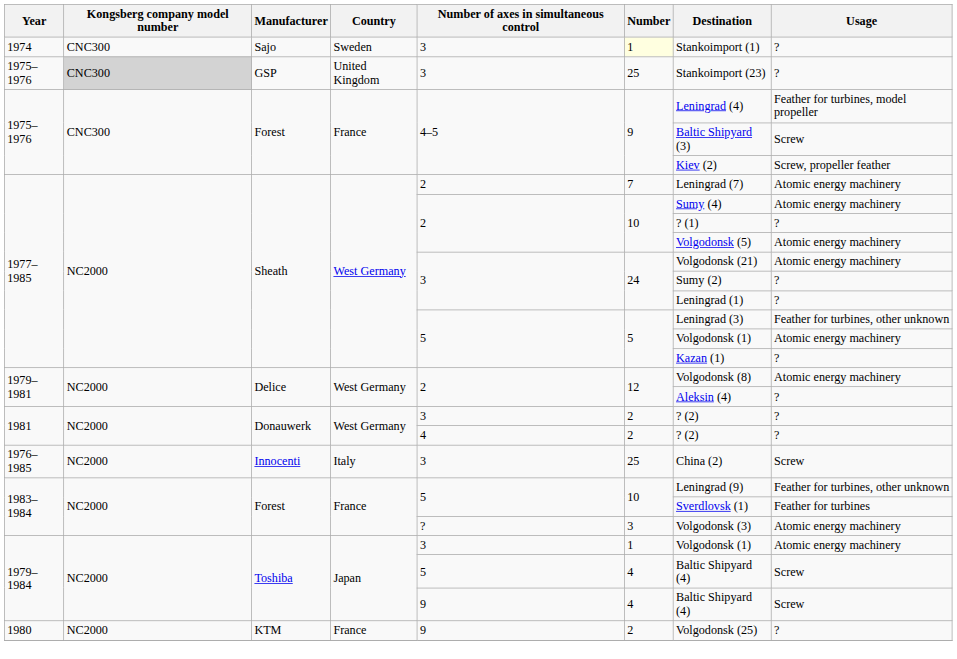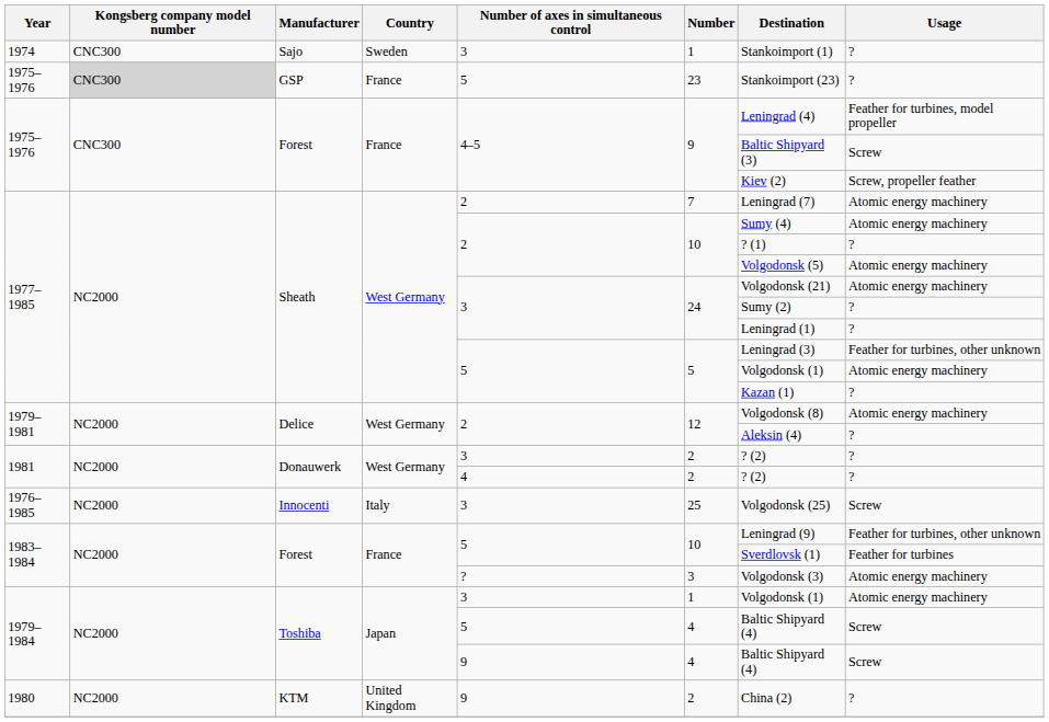 <table class="wikitable">
 <tr>
 <th>Year</th>
 <th>Kongsberg company model number</th>
 <th>Manufacturer</th>
 <th>Country</th>
 <th>Number of axes in simultaneous control</th>
 <th>Number</th>
 <th>Destination</th>
 <th>Usage</th>
 </tr>
 <tr>
 <td>1974</td>
 <td>CNC300</td>
 <td>Sajo</td>
 <td>Sweden</td>
 <td>3</td>
-<td style="background: lightyellow;">1</td>
+<td>1</td>
 <td>Stankoimport (1)</td>
 <td>?</td>
 </tr>
 <tr>
 <td>1975–1976</td>
 <td style="background: lightgrey;">CNC300</td>
 <td>GSP</td>
-<td>United Kingdom</td>
-<td>3</td>
-<td>25</td>
+<td>France</td>
+<td>5</td>
+<td>23</td>
 <td>Stankoimport (23)</td>
 <td>?</td>
 </tr>
 <tr>
 <td rowspan="3">1975–1976</td>
 <td rowspan="3">CNC300</td>
 <td rowspan="3">Forest</td>
 <td rowspan="3">France</td>
 <td rowspan="3">4–5</td>
 <td rowspan="3">9</td>
 <td><a href='#'>Leningrad</a> (4)</td>
 <td>Feather for turbines, model propeller</td>
 </tr>
 <tr>
 <td><a href='#'>Baltic Shipyard</a> (3)</td>
 <td>Screw</td>
 </tr>
 <tr>
 <td><a href='#'>Kiev</a> (2)</td>
 <td>Screw, propeller feather</td>
 </tr>
 <tr>
 <td rowspan="10">1977–1985</td>
 <td rowspan="10">NC2000</td>
 <td rowspan="10">Sheath</td>
 <td rowspan="10"><a href='#'>West Germany</a></td>
 <td>2</td>
 <td>7</td>
 <td>Leningrad (7)</td>
 <td>Atomic energy machinery</td>
 </tr>
 <tr>
 <td rowspan="3">2</td>
 <td rowspan="3">10</td>
 <td><a href='#'>Sumy</a> (4)</td>
 <td>Atomic energy machinery</td>
 </tr>
 <tr>
 <td>? (1)</td>
 <td>?</td>
 </tr>
 <tr>
 <td><a href='#'>Volgodonsk</a> (5)</td>
 <td>Atomic energy machinery</td>
 </tr>
 <tr>
 <td rowspan="3">3</td>
 <td rowspan="3">24</td>
 <td>Volgodonsk (21)</td>
 <td>Atomic energy machinery</td>
 </tr>
 <tr>
 <td>Sumy (2)</td>
 <td>?</td>
 </tr>
 <tr>
 <td>Leningrad (1)</td>
 <td>?</td>
 </tr>
 <tr>
 <td rowspan="3">5</td>
 <td rowspan="3">5</td>
 <td>Leningrad (3)</td>
 <td>Feather for turbines, other unknown</td>
 </tr>
 <tr>
 <td>Volgodonsk (1)</td>
 <td>Atomic energy machinery</td>
 </tr>
 <tr>
 <td><a href='#'>Kazan</a> (1)</td>
 <td>?</td>
 </tr>
 <tr>
 <td rowspan="2">1979–1981</td>
 <td rowspan="2">NC2000</td>
 <td rowspan="2">Delice</td>
 <td rowspan="2">West Germany</td>
 <td rowspan="2">2</td>
 <td rowspan="2">12</td>
 <td>Volgodonsk (8)</td>
 <td>Atomic energy machinery</td>
 </tr>
 <tr>
 <td><a href='#'>Aleksin</a> (4)</td>
 <td>?</td>
 </tr>
 <tr>
 <td rowspan="2">1981</td>
 <td rowspan="2">NC2000</td>
 <td rowspan="2">Donauwerk</td>
 <td rowspan="2">West Germany</td>
 <td>3</td>
 <td>2</td>
 <td>? (2)</td>
 <td>?</td>
 </tr>
 <tr>
 <td>4</td>
 <td>2</td>
 <td>? (2)</td>
 <td>?</td>
 </tr>
 <tr>
 <td>1976–1985</td>
 <td>NC2000</td>
 <td><a href='#'>Innocenti</a></td>
 <td>Italy</td>
 <td>3</td>
 <td>25</td>
-<td>China (2)</td>
+<td>Volgodonsk (25)</td>
 <td>Screw</td>
 </tr>
 <tr>
 <td rowspan="3">1983–1984</td>
 <td rowspan="3">NC2000</td>
 <td rowspan="3">Forest</td>
 <td rowspan="3">France</td>
 <td rowspan="2">5</td>
 <td rowspan="2">10</td>
 <td>Leningrad (9)</td>
 <td>Feather for turbines, other unknown</td>
 </tr>
 <tr>
 <td><a href='#'>Sverdlovsk</a> (1)</td>
 <td>Feather for turbines</td>
 </tr>
 <tr>
 <td>?</td>
 <td>3</td>
 <td>Volgodonsk (3)</td>
 <td>Atomic energy machinery</td>
 </tr>
 <tr>
 <td rowspan="3">1979–1984</td>
 <td rowspan="3">NC2000</td>
 <td rowspan="3"><a href='#'>Toshiba</a></td>
 <td rowspan="3">Japan</td>
 <td>3</td>
 <td>1</td>
 <td>Volgodonsk (1)</td>
 <td>Atomic energy machinery</td>
 </tr>
 <tr>
 <td>5</td>
 <td>4</td>
 <td>Baltic Shipyard (4)</td>
 <td>Screw</td>
 </tr>
 <tr>
 <td>9</td>
 <td>4</td>
 <td>Baltic Shipyard (4)</td>
 <td>Screw</td>
 </tr>
 <tr>
 <td>1980</td>
 <td>NC2000</td>
 <td>KTM</td>
-<td>France</td>
+<td>United Kingdom</td>
 <td>9</td>
 <td>2</td>
-<td>Volgodonsk (25)</td>
+<td>China (2)</td>
 <td>?</td>
 </tr>
 <tr>
 </tr>
 </table>
